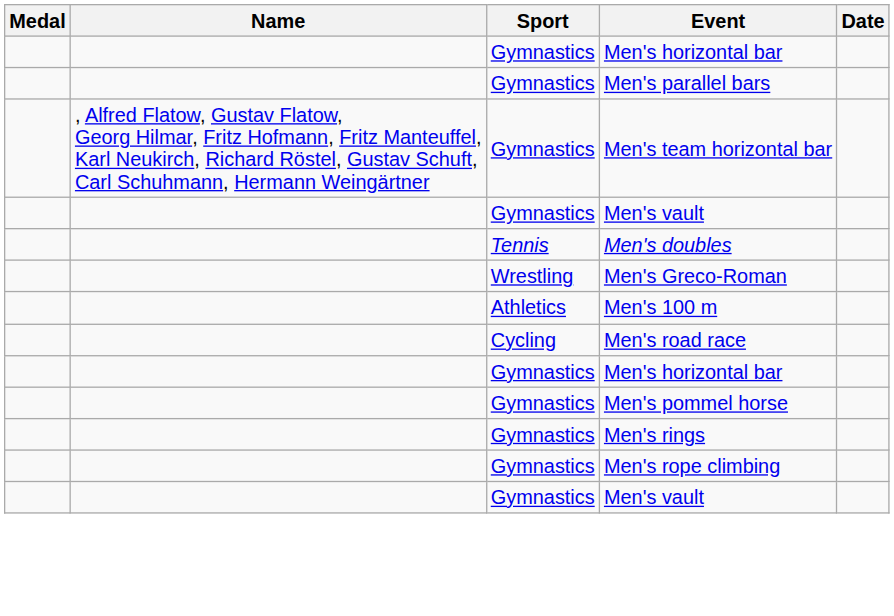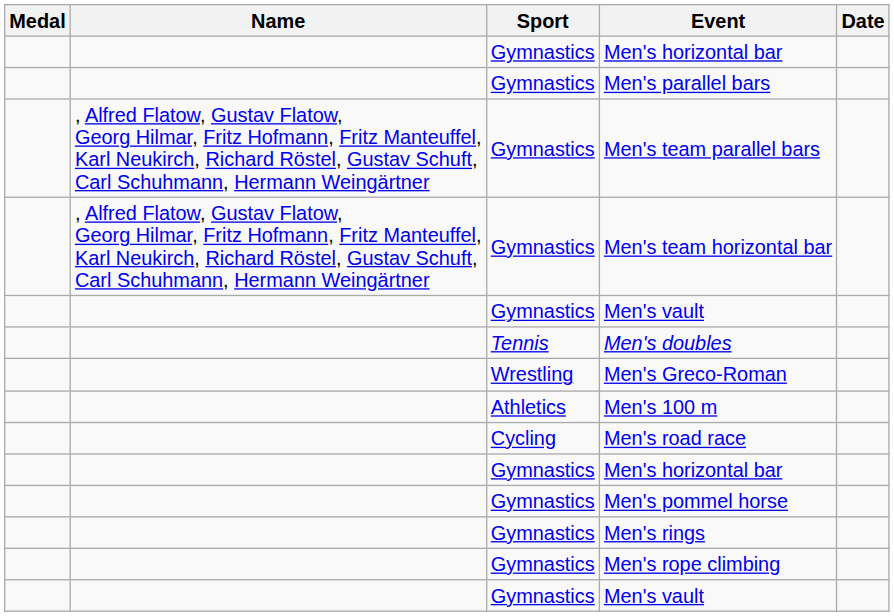 <table class="wikitable sortable" style=font-size:95%>
 <tr>
 <th>Medal</th>
 <th>Name</th>
 <th>Sport</th>
 <th>Event</th>
 <th>Date</th>
 </tr>
 <tr>
 <td></td>
 <td></td>
 <td><a href='#'>Gymnastics</a></td>
 <td><a href='#'>Men's horizontal bar</a></td>
 <td></td>
 </tr>
 <tr>
 <td></td>
 <td></td>
 <td><a href='#'>Gymnastics</a></td>
 <td><a href='#'>Men's parallel bars</a></td>
+<td></td>
+</tr>
+<tr>
+<td></td>
+<td>, <a href='#'>Alfred Flatow</a>, <a href='#'>Gustav Flatow</a>,<br><a href='#'>Georg Hilmar</a>, <a href='#'>Fritz Hofmann</a>, <a href='#'>Fritz Manteuffel</a>,<br><a href='#'>Karl Neukirch</a>, <a href='#'>Richard Röstel</a>, <a href='#'>Gustav Schuft</a>,<br><a href='#'>Carl Schuhmann</a>, <a href='#'>Hermann Weingärtner</a></td>
+<td><a href='#'>Gymnastics</a></td>
+<td><a href='#'>Men's team parallel bars</a></td>
 <td></td>
 </tr>
 <tr>
 <td></td>
 <td>, <a href='#'>Alfred Flatow</a>, <a href='#'>Gustav Flatow</a>,<br><a href='#'>Georg Hilmar</a>, <a href='#'>Fritz Hofmann</a>, <a href='#'>Fritz Manteuffel</a>,<br><a href='#'>Karl Neukirch</a>, <a href='#'>Richard Röstel</a>, <a href='#'>Gustav Schuft</a>,<br><a href='#'>Carl Schuhmann</a>, <a href='#'>Hermann Weingärtner</a></td>
 <td><a href='#'>Gymnastics</a></td>
 <td><a href='#'>Men's team horizontal bar</a></td>
 <td></td>
 </tr>
 <tr>
 <td></td>
 <td></td>
 <td><a href='#'>Gymnastics</a></td>
 <td><a href='#'>Men's vault</a></td>
 <td></td>
 </tr>
 <tr>
 <td><em></em></td>
 <td><em></em></td>
 <td><em><a href='#'>Tennis</a></em></td>
 <td><em><a href='#'>Men's doubles</a></em></td>
 <td><em></em></td>
 </tr>
 <tr>
 <td></td>
 <td></td>
 <td><a href='#'>Wrestling</a></td>
 <td><a href='#'>Men's Greco-Roman</a></td>
 <td></td>
 </tr>
 <tr>
 <td></td>
 <td></td>
 <td><a href='#'>Athletics</a></td>
 <td><a href='#'>Men's 100 m</a></td>
 <td></td>
 </tr>
 <tr>
 <td></td>
 <td></td>
 <td><a href='#'>Cycling</a></td>
 <td><a href='#'>Men's road race</a></td>
 <td></td>
 </tr>
 <tr>
 <td></td>
 <td></td>
 <td><a href='#'>Gymnastics</a></td>
 <td><a href='#'>Men's horizontal bar</a></td>
 <td></td>
 </tr>
 <tr>
 <td></td>
 <td></td>
 <td><a href='#'>Gymnastics</a></td>
 <td><a href='#'>Men's pommel horse</a></td>
 <td></td>
 </tr>
 <tr>
 <td></td>
 <td></td>
 <td><a href='#'>Gymnastics</a></td>
 <td><a href='#'>Men's rings</a></td>
 <td></td>
 </tr>
 <tr>
 <td></td>
 <td></td>
 <td><a href='#'>Gymnastics</a></td>
 <td><a href='#'>Men's rope climbing</a></td>
 <td></td>
 </tr>
 <tr>
 <td></td>
 <td></td>
 <td><a href='#'>Gymnastics</a></td>
 <td><a href='#'>Men's vault</a></td>
 <td></td>
 </tr>
 </table>
